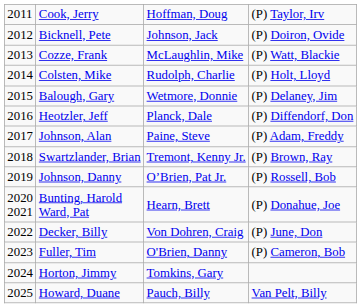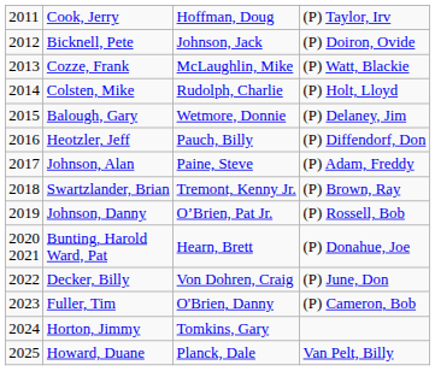 <table class="wikitable sortable">
 <tr>
 <td>2011</td>
 <td><a href='#'>Cook, Jerry</a></td>
 <td><a href='#'>Hoffman, Doug</a></td>
 <td>(P) <a href='#'>Taylor, Irv</a></td>
 </tr>
 <tr>
 <td>2012</td>
 <td><a href='#'>Bicknell, Pete</a></td>
 <td><a href='#'>Johnson, Jack</a></td>
 <td>(P) <a href='#'>Doiron, Ovide</a></td>
 </tr>
 <tr>
 <td>2013</td>
 <td><a href='#'>Cozze, Frank</a></td>
 <td><a href='#'>McLaughlin, Mike</a></td>
 <td>(P) <a href='#'>Watt, Blackie</a></td>
 </tr>
 <tr>
 <td>2014</td>
 <td><a href='#'>Colsten, Mike</a></td>
 <td><a href='#'>Rudolph, Charlie</a></td>
 <td>(P) <a href='#'>Holt, Lloyd</a></td>
 </tr>
 <tr>
 <td>2015</td>
 <td><a href='#'>Balough, Gary</a></td>
 <td><a href='#'>Wetmore, Donnie</a></td>
 <td>(P) <a href='#'>Delaney, Jim</a></td>
 </tr>
 <tr>
 <td>2016</td>
 <td><a href='#'>Heotzler, Jeff</a></td>
-<td><a href='#'>Planck, Dale</a></td>
+<td><a href='#'>Pauch, Billy</a></td>
 <td>(P) <a href='#'>Diffendorf, Don</a></td>
 </tr>
 <tr>
 <td>2017</td>
 <td><a href='#'>Johnson, Alan</a></td>
 <td><a href='#'>Paine, Steve</a></td>
 <td>(P) <a href='#'>Adam, Freddy</a></td>
 </tr>
 <tr>
 <td>2018</td>
 <td><a href='#'>Swartzlander, Brian</a></td>
 <td><a href='#'>Tremont, Kenny Jr.</a></td>
 <td>(P) <a href='#'>Brown, Ray</a></td>
 </tr>
 <tr>
 <td>2019</td>
 <td><a href='#'>Johnson, Danny</a></td>
 <td><a href='#'>O’Brien, Pat Jr.</a></td>
 <td>(P) <a href='#'>Rossell, Bob</a></td>
 </tr>
 <tr>
 <td>2020<br>2021</td>
 <td><a href='#'>Bunting, Harold</a><br><a href='#'>Ward, Pat</a></td>
 <td><a href='#'>Hearn, Brett</a></td>
 <td>(P) <a href='#'>Donahue, Joe</a></td>
 </tr>
 <tr>
 <td>2022</td>
 <td><a href='#'>Decker, Billy</a></td>
 <td><a href='#'>Von Dohren, Craig</a></td>
 <td>(P) <a href='#'>June, Don</a></td>
 </tr>
 <tr>
 <td>2023</td>
 <td><a href='#'>Fuller, Tim</a></td>
 <td><a href='#'>O'Brien, Danny</a></td>
 <td>(P) <a href='#'>Cameron, Bob</a></td>
 </tr>
 <tr>
 <td>2024</td>
 <td><a href='#'> Horton, Jimmy</a></td>
 <td><a href='#'>Tomkins, Gary</a></td>
 <td></td>
 </tr>
 <tr>
 <td>2025</td>
 <td><a href='#'> Howard, Duane</a></td>
-<td><a href='#'>Pauch, Billy</a></td>
+<td><a href='#'>Planck, Dale</a></td>
 <td><a href='#'>Van Pelt, Billy</a></td>
 </tr>
 </table>
